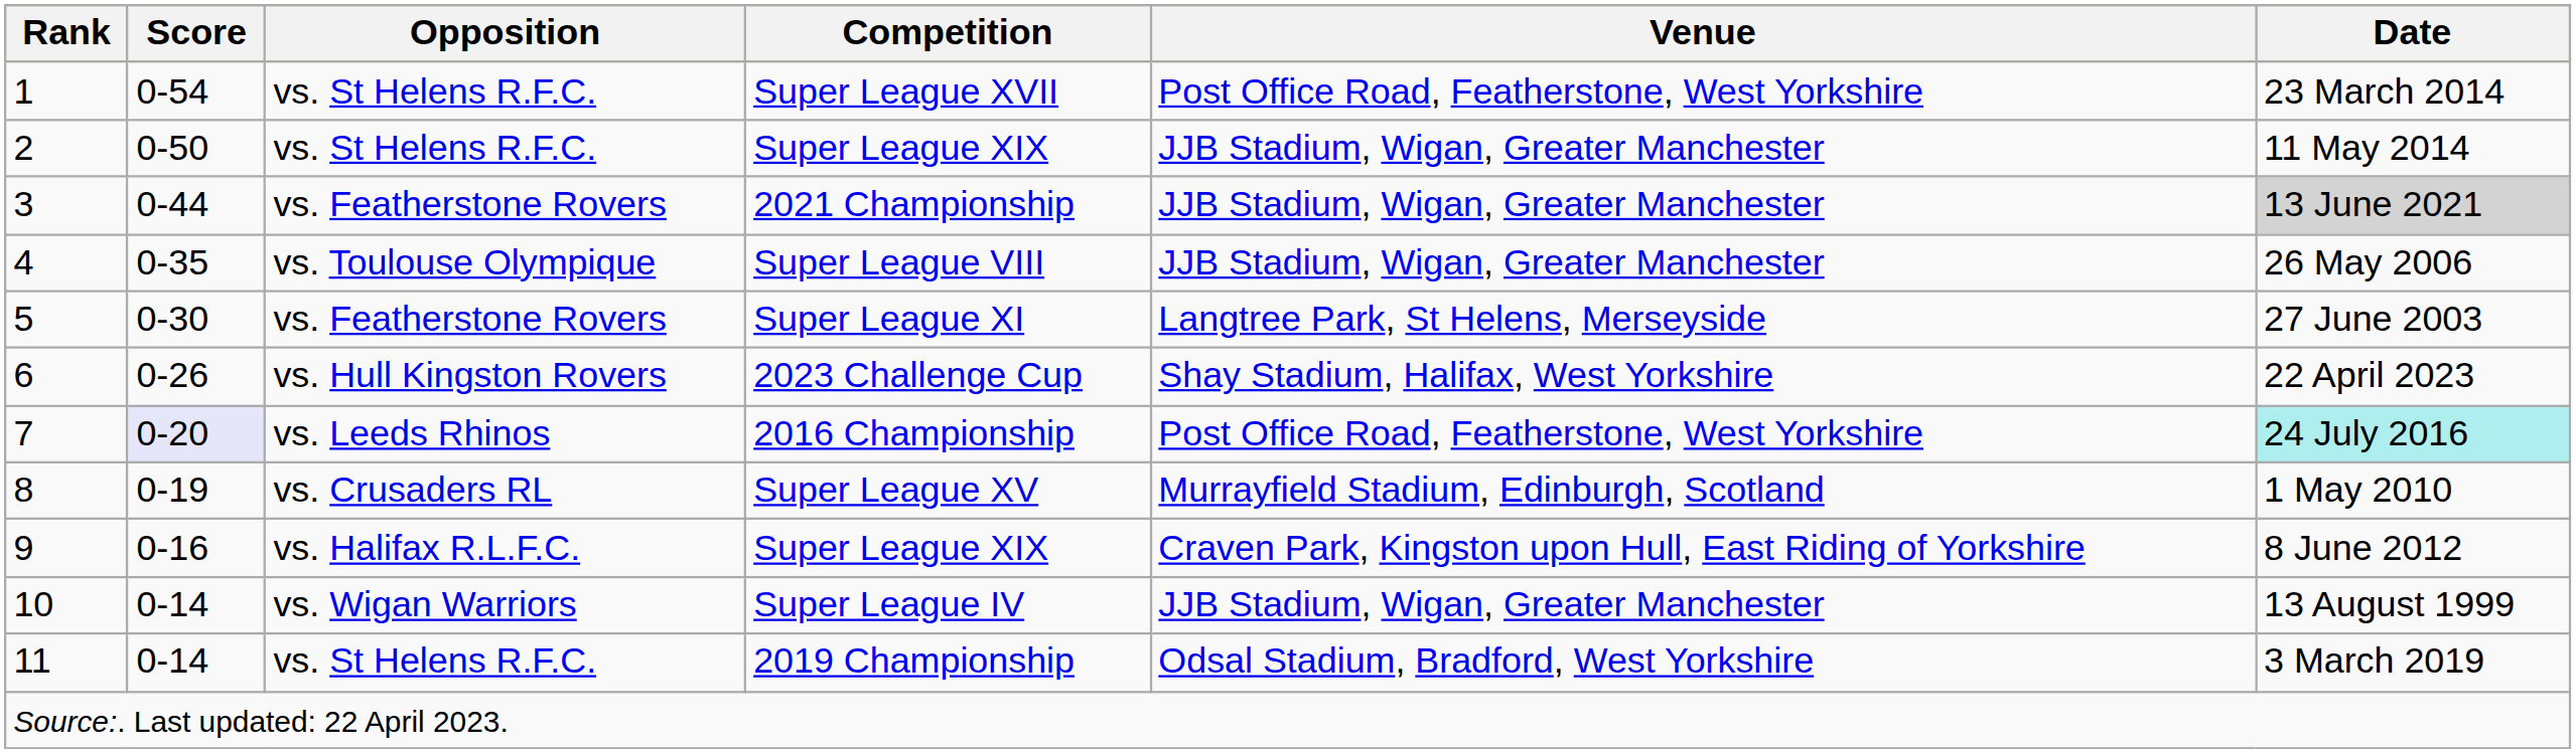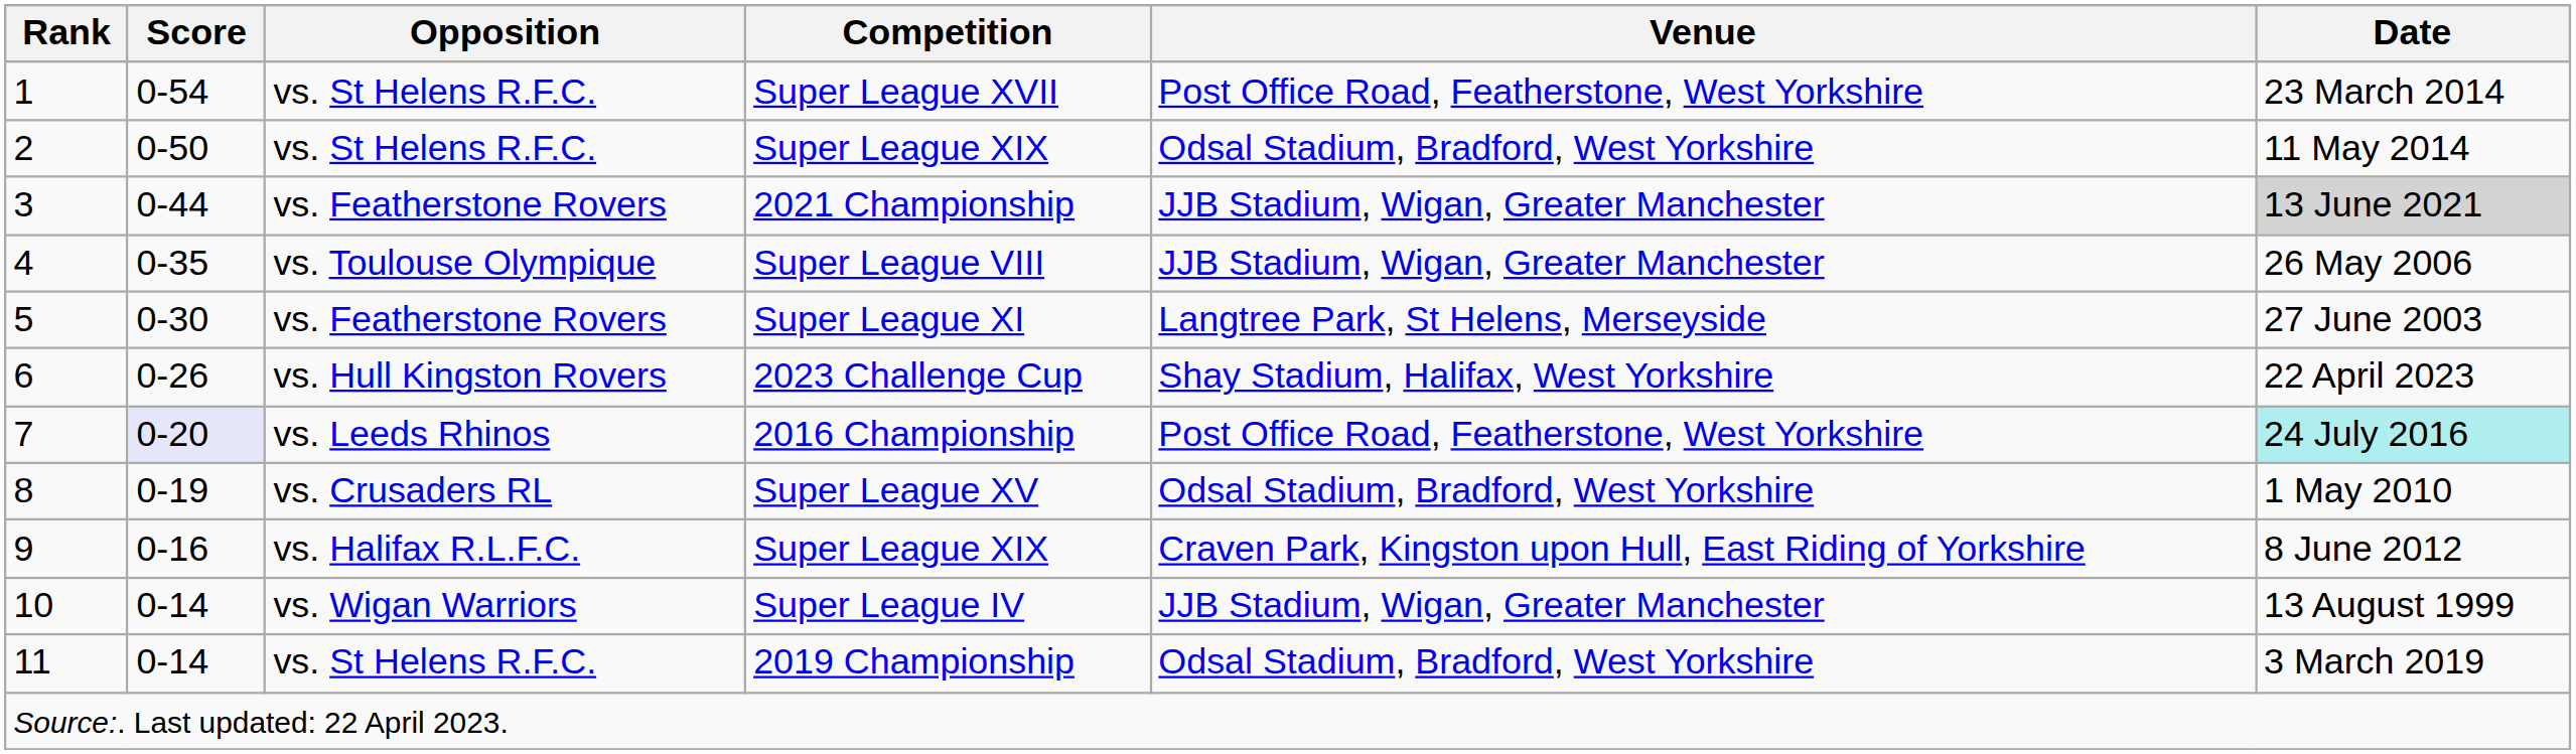 <table class="wikitable sortable" style="width:90%;">
 <tr style="background:#bdb76b;">
 <th>Rank</th>
 <th>Score</th>
 <th>Opposition</th>
 <th>Competition</th>
 <th>Venue</th>
 <th>Date</th>
 </tr>
 <tr>
 <td>1</td>
 <td>0-54</td>
 <td>vs. <a href='#'>St Helens R.F.C.</a></td>
 <td><a href='#'>Super League XVII</a></td>
 <td> <a href='#'>Post Office Road</a>, <a href='#'>Featherstone</a>, <a href='#'>West Yorkshire</a></td>
 <td>23 March 2014</td>
 </tr>
 <tr>
 <td>2</td>
 <td>0-50</td>
 <td>vs. <a href='#'>St Helens R.F.C.</a></td>
 <td><a href='#'>Super League XIX</a></td>
-<td> <a href='#'>JJB Stadium</a>, <a href='#'>Wigan</a>, <a href='#'>Greater Manchester</a></td>
+<td> <a href='#'>Odsal Stadium</a>, <a href='#'>Bradford</a>, <a href='#'>West Yorkshire</a></td>
 <td>11 May 2014</td>
 </tr>
 <tr>
 <td>3</td>
 <td>0-44</td>
 <td>vs. <a href='#'>Featherstone Rovers</a></td>
 <td><a href='#'>2021 Championship</a></td>
 <td> <a href='#'>JJB Stadium</a>, <a href='#'>Wigan</a>, <a href='#'>Greater Manchester</a></td>
 <td style="background: lightgrey;">13 June 2021</td>
 </tr>
 <tr>
 <td>4</td>
 <td>0-35</td>
 <td>vs. <a href='#'>Toulouse Olympique</a></td>
 <td><a href='#'>Super League VIII</a></td>
 <td> <a href='#'>JJB Stadium</a>, <a href='#'>Wigan</a>, <a href='#'>Greater Manchester</a></td>
 <td>26 May 2006</td>
 </tr>
 <tr>
 <td>5</td>
 <td>0-30</td>
 <td>vs. <a href='#'>Featherstone Rovers</a></td>
 <td><a href='#'>Super League XI</a></td>
 <td> <a href='#'>Langtree Park</a>, <a href='#'>St Helens</a>, <a href='#'>Merseyside</a></td>
 <td>27 June 2003</td>
 </tr>
 <tr>
 <td>6</td>
 <td>0-26</td>
 <td>vs. <a href='#'>Hull Kingston Rovers</a></td>
 <td><a href='#'>2023 Challenge Cup</a></td>
 <td> <a href='#'>Shay Stadium</a>, <a href='#'>Halifax</a>, <a href='#'>West Yorkshire</a></td>
 <td>22 April 2023</td>
 </tr>
 <tr>
 <td>7</td>
 <td style="background: lavender;">0-20</td>
 <td>vs. <a href='#'>Leeds Rhinos</a></td>
 <td><a href='#'>2016 Championship</a></td>
 <td> <a href='#'>Post Office Road</a>, <a href='#'>Featherstone</a>, <a href='#'>West Yorkshire</a></td>
 <td style="background: paleturquoise;">24 July 2016</td>
 </tr>
 <tr>
 <td>8</td>
 <td>0-19</td>
 <td>vs. <a href='#'>Crusaders RL</a></td>
 <td><a href='#'>Super League XV</a></td>
-<td> <a href='#'>Murrayfield Stadium</a>, <a href='#'>Edinburgh</a>, <a href='#'>Scotland</a></td>
+<td> <a href='#'>Odsal Stadium</a>, <a href='#'>Bradford</a>, <a href='#'>West Yorkshire</a></td>
 <td>1 May 2010</td>
 </tr>
 <tr>
 <td>9</td>
 <td>0-16</td>
 <td>vs. <a href='#'>Halifax R.L.F.C.</a></td>
 <td><a href='#'>Super League XIX</a></td>
 <td> <a href='#'>Craven Park</a>, <a href='#'>Kingston upon Hull</a>, <a href='#'>East Riding of Yorkshire</a></td>
 <td>8 June 2012</td>
 </tr>
 <tr>
 <td>10</td>
 <td>0-14</td>
 <td>vs. <a href='#'>Wigan Warriors</a></td>
 <td><a href='#'>Super League IV</a></td>
 <td> <a href='#'>JJB Stadium</a>, <a href='#'>Wigan</a>, <a href='#'>Greater Manchester</a></td>
 <td>13 August 1999</td>
 </tr>
 <tr>
 <td>11</td>
 <td>0-14</td>
 <td>vs. <a href='#'>St Helens R.F.C.</a></td>
 <td><a href='#'>2019 Championship</a></td>
 <td> <a href='#'>Odsal Stadium</a>, <a href='#'>Bradford</a>, <a href='#'>West Yorkshire</a></td>
 <td>3 March 2019</td>
 </tr>
 <tr>
 <td colspan="7"><small><em>Source:</em>. Last updated: 22 April 2023.</small></td>
 </tr>
 </table>
